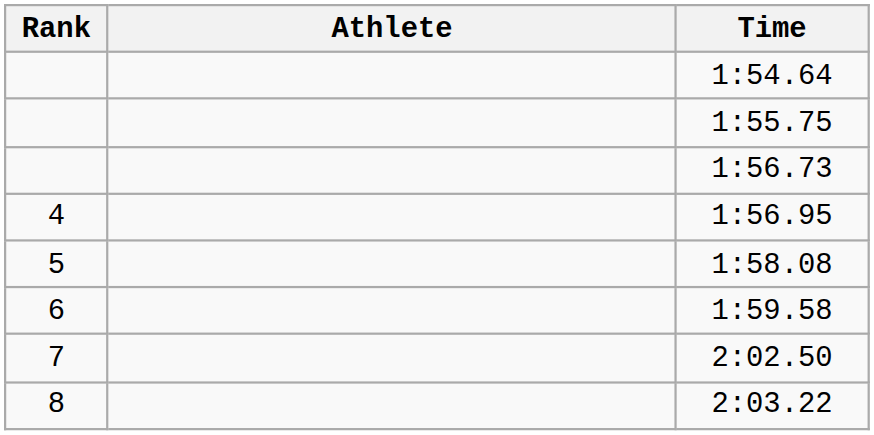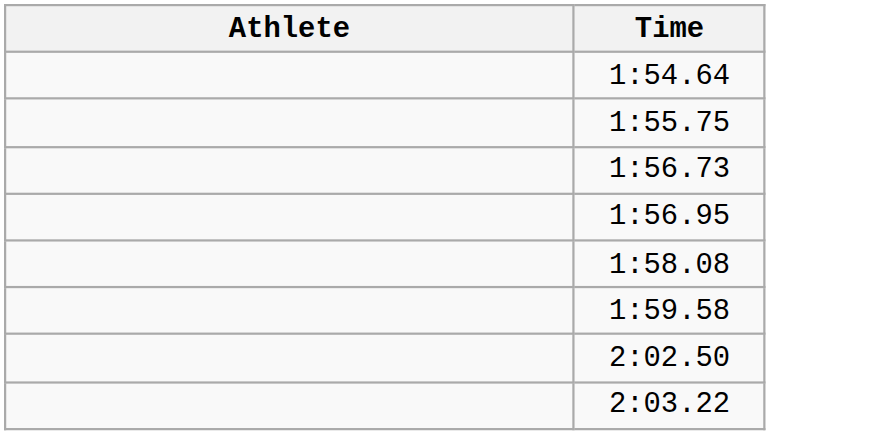 <table class=wikitable style="text-align:center">
 <tr>
-<th width=40>Rank</th>
 <th width=250>Athlete</th>
 <th width=80>Time</th>
 </tr>
 <tr>
-<td></td>
 <td align=left></td>
 <td>1:54.64</td>
 </tr>
 <tr>
-<td></td>
 <td align=left></td>
 <td>1:55.75</td>
 </tr>
 <tr>
-<td></td>
 <td align=left></td>
 <td>1:56.73</td>
 </tr>
 <tr>
-<td>4</td>
 <td align=left></td>
 <td>1:56.95</td>
 </tr>
 <tr>
-<td>5</td>
 <td align=left></td>
 <td>1:58.08</td>
 </tr>
 <tr>
-<td>6</td>
 <td align=left></td>
 <td>1:59.58</td>
 </tr>
 <tr>
-<td>7</td>
 <td align=left></td>
 <td>2:02.50</td>
 </tr>
 <tr>
-<td>8</td>
 <td align=left></td>
 <td>2:03.22</td>
 </tr>
 </table>
